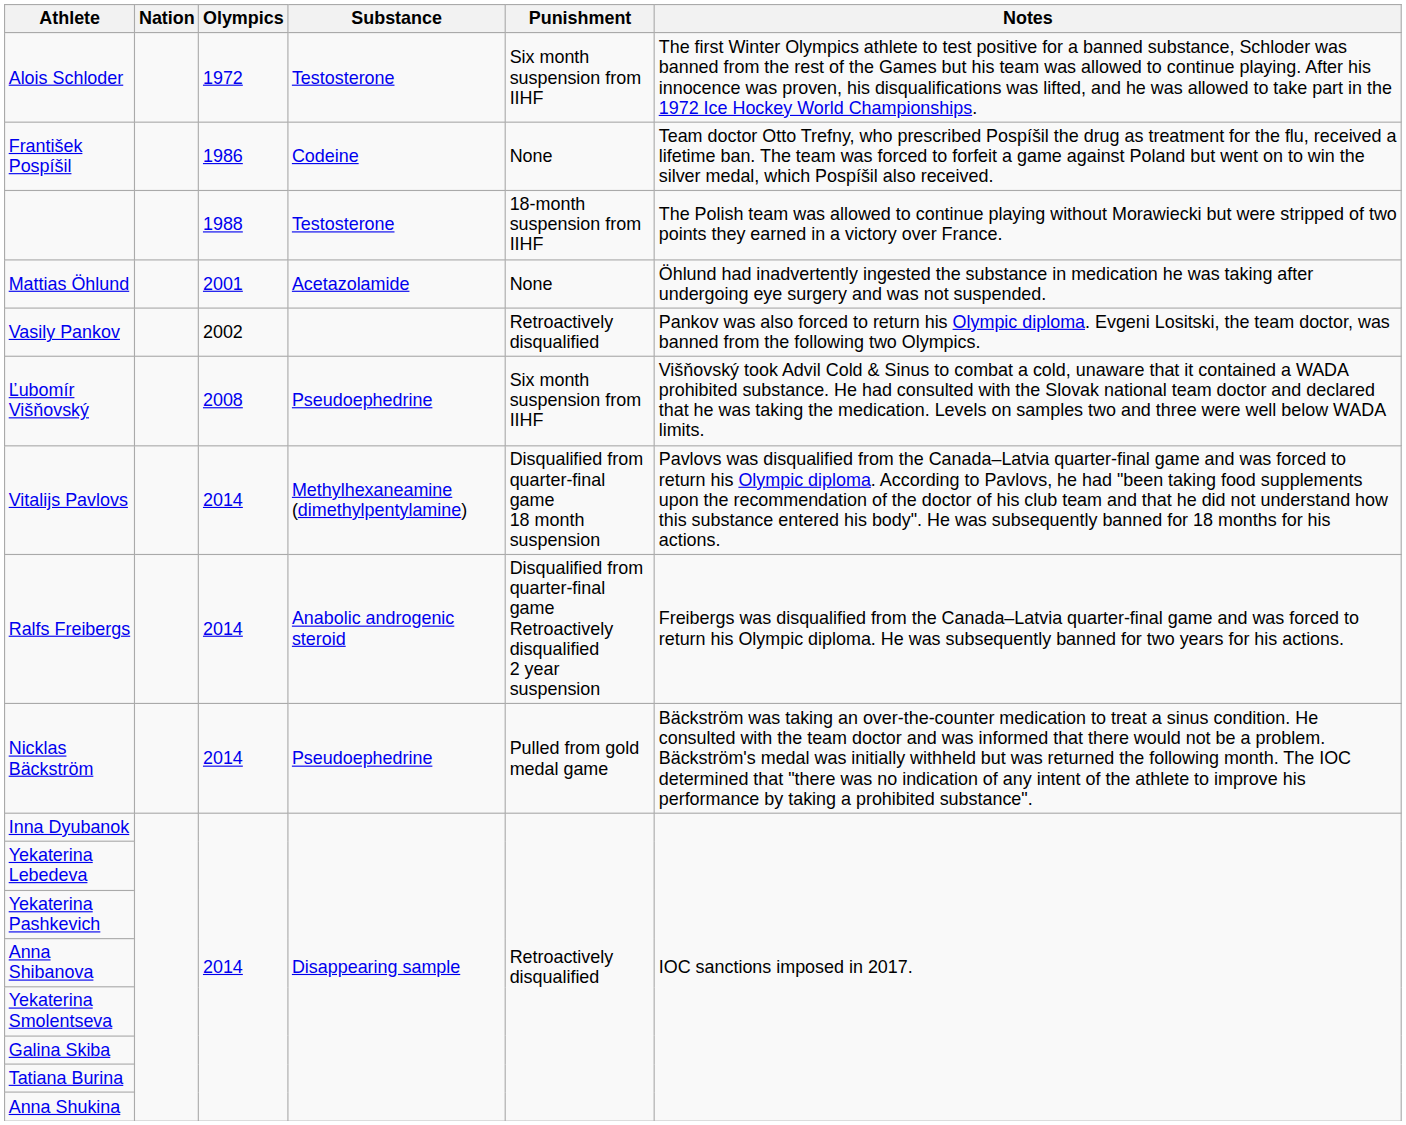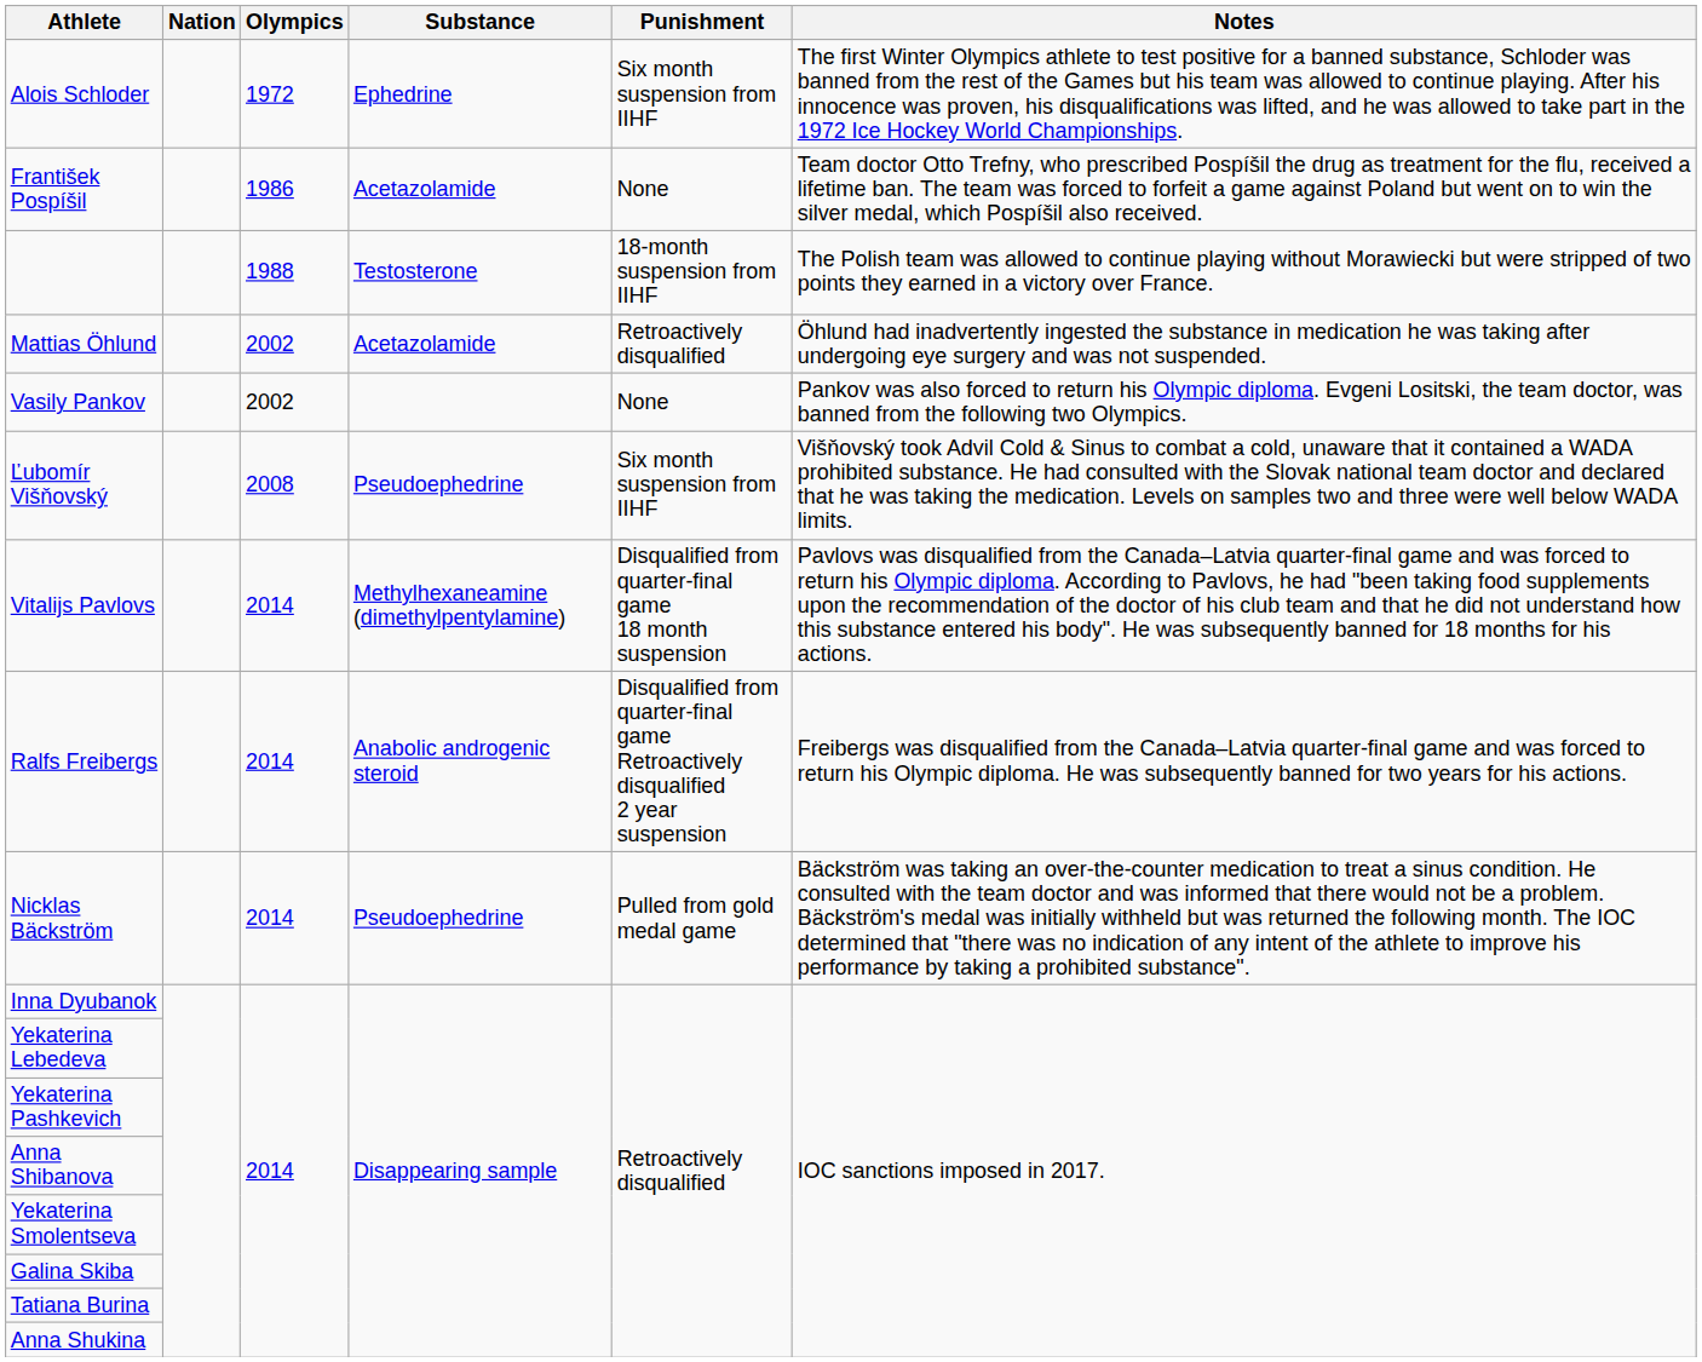 <table class="wikitable">
 <tr>
 <th>Athlete</th>
 <th>Nation</th>
 <th>Olympics</th>
 <th>Substance</th>
 <th>Punishment</th>
 <th>Notes</th>
 </tr>
 <tr>
 <td><a href='#'>Alois Schloder</a></td>
 <td></td>
 <td><a href='#'>1972</a></td>
-<td><a href='#'>Testosterone</a></td>
+<td><a href='#'>Ephedrine</a></td>
 <td>Six month suspension from IIHF</td>
 <td>The first Winter Olympics athlete to test positive for a banned substance, Schloder was banned from the rest of the Games but his team was allowed to continue playing. After his innocence was proven, his disqualifications was lifted, and he was allowed to take part in the <a href='#'>1972 Ice Hockey World Championships</a>.</td>
 </tr>
 <tr>
 <td><a href='#'>František Pospíšil</a></td>
 <td></td>
 <td><a href='#'>1986</a></td>
-<td><a href='#'>Codeine</a></td>
+<td><a href='#'>Acetazolamide</a></td>
 <td>None</td>
 <td>Team doctor Otto Trefny, who prescribed Pospíšil the drug as treatment for the flu, received a lifetime ban. The team was forced to forfeit a game against Poland but went on to win the silver medal, which Pospíšil also received.</td>
 </tr>
 <tr>
 <td></td>
 <td></td>
 <td><a href='#'>1988</a></td>
 <td><a href='#'>Testosterone</a></td>
 <td>18-month suspension from IIHF</td>
 <td>The Polish team was allowed to continue playing without Morawiecki but were stripped of two points they earned in a victory over France.</td>
 </tr>
 <tr>
 <td><a href='#'>Mattias Öhlund</a></td>
 <td></td>
-<td><a href='#'>2001</a></td>
+<td><a href='#'>2002</a></td>
 <td><a href='#'>Acetazolamide</a></td>
-<td>None</td>
+<td>Retroactively disqualified</td>
 <td>Öhlund had inadvertently ingested the substance in medication he was taking after undergoing eye surgery and was not suspended.</td>
 </tr>
 <tr>
 <td><a href='#'>Vasily Pankov</a></td>
 <td></td>
 <td>2002</td>
 <td></td>
-<td>Retroactively disqualified</td>
+<td>None</td>
 <td>Pankov was also forced to return his <a href='#'>Olympic diploma</a>. Evgeni Lositski, the team doctor, was banned from the following two Olympics.</td>
 </tr>
 <tr>
 <td><a href='#'>Ľubomír Višňovský</a></td>
 <td></td>
 <td><a href='#'>2008</a></td>
 <td><a href='#'>Pseudoephedrine</a></td>
 <td>Six month suspension from IIHF</td>
 <td>Višňovský took Advil Cold & Sinus to combat a cold, unaware that it contained a WADA prohibited substance. He had consulted with the Slovak national team doctor and declared that he was taking the medication. Levels on samples two and three were well below WADA limits.</td>
 </tr>
 <tr>
 <td><a href='#'>Vitalijs Pavlovs</a></td>
 <td></td>
 <td><a href='#'>2014</a></td>
 <td><a href='#'>Methylhexaneamine</a> (<a href='#'>dimethylpentylamine</a>)</td>
 <td>Disqualified from quarter-final game<br>18 month suspension</td>
 <td>Pavlovs was disqualified from the Canada–Latvia quarter-final game and was forced to return his <a href='#'>Olympic diploma</a>. According to Pavlovs, he had "been taking food supplements upon the recommendation of the doctor of his club team and that he did not understand how this substance entered his body". He was subsequently banned for 18 months for his actions.</td>
 </tr>
 <tr>
 <td><a href='#'>Ralfs Freibergs</a></td>
 <td></td>
 <td><a href='#'>2014</a></td>
 <td><a href='#'>Anabolic androgenic steroid</a></td>
 <td>Disqualified from quarter-final game<br>Retroactively disqualified<br>2 year suspension</td>
 <td>Freibergs was disqualified from the Canada–Latvia quarter-final game and was forced to return his Olympic diploma. He was subsequently banned for two years for his actions.</td>
 </tr>
 <tr>
 <td><a href='#'>Nicklas Bäckström</a></td>
 <td></td>
 <td><a href='#'>2014</a></td>
 <td><a href='#'>Pseudoephedrine</a></td>
 <td>Pulled from gold medal game</td>
 <td>Bäckström was taking an over-the-counter medication to treat a sinus condition. He consulted with the team doctor and was informed that there would not be a problem. Bäckström's medal was initially withheld but was returned the following month. The IOC determined that "there was no indication of any intent of the athlete to improve his performance by taking a prohibited substance".</td>
 </tr>
 <tr>
 <td><a href='#'>Inna Dyubanok</a></td>
 <td rowspan="8"></td>
 <td rowspan="8"><a href='#'>2014</a></td>
 <td rowspan="8"><a href='#'>Disappearing sample</a></td>
 <td rowspan="8">Retroactively disqualified</td>
 <td rowspan="8">IOC sanctions imposed in 2017.</td>
 </tr>
 <tr>
 <td><a href='#'>Yekaterina Lebedeva</a></td>
 </tr>
 <tr>
 <td><a href='#'>Yekaterina Pashkevich</a></td>
 </tr>
 <tr>
 <td><a href='#'>Anna Shibanova</a></td>
 </tr>
 <tr>
 <td><a href='#'>Yekaterina Smolentseva</a></td>
 </tr>
 <tr>
 <td><a href='#'>Galina Skiba</a></td>
 </tr>
 <tr>
 <td><a href='#'>Tatiana Burina</a></td>
 </tr>
 <tr>
 <td><a href='#'>Anna Shukina</a></td>
 </tr>
 </table>
